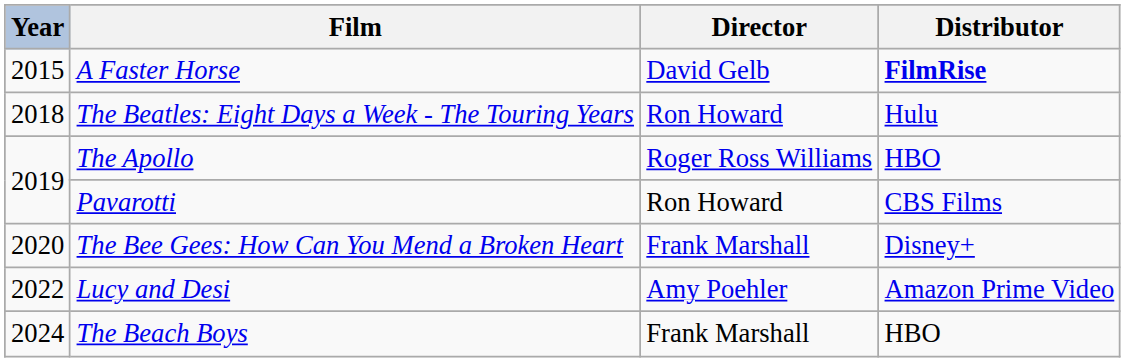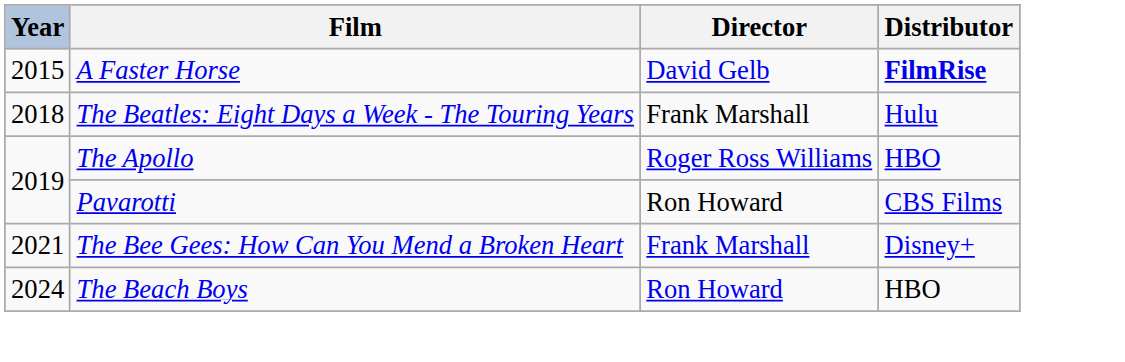 <table class="wikitable" style="font-size:95%;">
 <tr>
 <th style="background:#B0C4DE;">Year</th>
 <th>Film</th>
 <th>Director</th>
 <th>Distributor</th>
 </tr>
 <tr>
 <td>2015</td>
 <td><em><a href='#'>A Faster Horse</a></em></td>
 <td><a href='#'>David Gelb</a></td>
 <td><strong><a href='#'>FilmRise</a></strong></td>
 </tr>
 <tr>
 <td>2018</td>
 <td><em><a href='#'>The Beatles: Eight Days a Week - The Touring Years</a></em></td>
-<td><a href='#'>Ron Howard</a></td>
+<td>Frank Marshall</td>
 <td><a href='#'>Hulu</a></td>
 </tr>
 <tr>
 <td rowspan="2">2019</td>
 <td><a href='#'><em>The Apollo</em></a></td>
 <td><a href='#'>Roger Ross Williams</a></td>
 <td><a href='#'>HBO</a></td>
 </tr>
 <tr>
 <td><a href='#'><em>Pavarotti</em></a></td>
 <td>Ron Howard</td>
 <td><a href='#'>CBS Films</a></td>
 </tr>
 <tr>
-<td>2020</td>
+<td>2021</td>
 <td><em><a href='#'>The Bee Gees: How Can You Mend a Broken Heart</a></em></td>
 <td><a href='#'>Frank Marshall</a></td>
 <td><a href='#'>Disney+</a></td>
 </tr>
 <tr>
-<td>2022</td>
-<td><em><a href='#'>Lucy and Desi</a></em></td>
-<td><a href='#'>Amy Poehler</a></td>
-<td><a href='#'>Amazon Prime Video</a></td>
-</tr>
-<tr>
 <td>2024</td>
 <td><em><a href='#'>The Beach Boys</a></em></td>
-<td>Frank Marshall</td>
+<td><a href='#'>Ron Howard</a></td>
 <td>HBO</td>
 </tr>
 </table>
